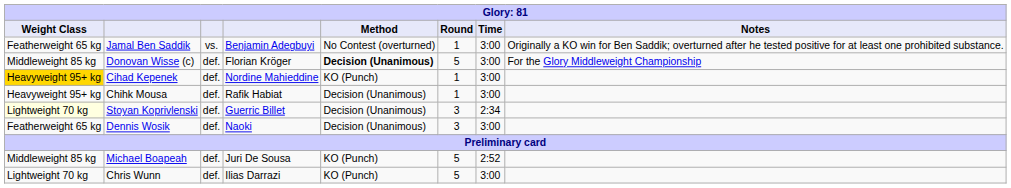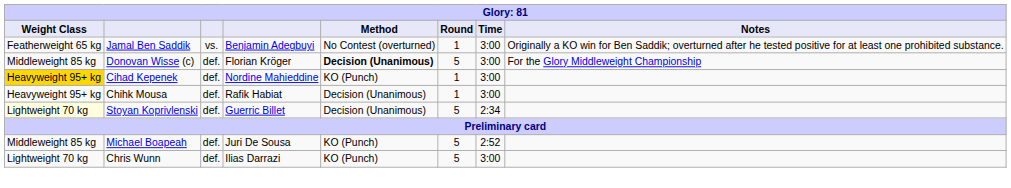 <table class="wikitable" style="font-size: 70%;">
 <tr>
 <th colspan="8" style="background-color: #ccf; color: #000080; text-align: center;"><strong>Glory: 81</strong></th>
 </tr>
 <tr>
 <th colspan="1" style="background-color: #E6E8FA; color: #000000; text-align: center;">Weight Class</th>
 <th colspan="1" style="background-color: #E6E8FA; color: #000000; text-align: center;"></th>
 <th colspan="1" style="background-color: #E6E8FA; color: #000000; text-align: center;"></th>
 <th colspan="1" style="background-color: #E6E8FA; color: #000000; text-align: center;"></th>
 <th colspan="1" style="background-color: #E6E8FA; color: #000000; text-align: center;">Method</th>
 <th colspan="1" style="background-color: #E6E8FA; color: #000000; text-align: center;">Round</th>
 <th colspan="1" style="background-color: #E6E8FA; color: #000000; text-align: center;">Time</th>
 <th colspan="1" style="background-color: #E6E8FA; color: #000000; text-align: center;">Notes</th>
 </tr>
 <tr>
 <td>Featherweight 65 kg</td>
 <td> <a href='#'>Jamal Ben Saddik</a></td>
 <td align=center>vs.</td>
 <td> <a href='#'>Benjamin Adegbuyi</a></td>
 <td>No Contest (overturned)</td>
 <td align=center>1</td>
 <td align=center>3:00</td>
 <td>Originally a KO win for Ben Saddik; overturned after he tested positive for at least one prohibited substance.</td>
 </tr>
 <tr>
 <td>Middleweight 85 kg</td>
 <td> <a href='#'>Donovan Wisse</a> (c)</td>
 <td align=center>def.</td>
 <td> Florian Kröger</td>
 <td><strong>Decision (Unanimous)</strong></td>
 <td align=center>5</td>
 <td align=center>3:00</td>
 <td>For the <a href='#'>Glory Middleweight Championship</a></td>
 </tr>
 <tr>
 <td style="background: gold;">Heavyweight 95+ kg</td>
 <td> <a href='#'>Cihad Kepenek</a></td>
 <td align=center>def.</td>
 <td> <a href='#'>Nordine Mahieddine</a></td>
 <td>KO (Punch)</td>
 <td align=center>1</td>
 <td align=center>3:00</td>
 <td></td>
 </tr>
 <tr>
 <td>Heavyweight 95+ kg</td>
 <td> Chihk Mousa</td>
 <td align=center>def.</td>
 <td> Rafik Habiat</td>
 <td>Decision (Unanimous)</td>
 <td align=center>1</td>
 <td align=center>3:00</td>
 <td></td>
 </tr>
 <tr>
 <td style="background: lightyellow;">Lightweight 70 kg</td>
 <td> <a href='#'>Stoyan Koprivlenski</a></td>
 <td align=center>def.</td>
 <td> <a href='#'>Guerric Billet</a></td>
 <td>Decision (Unanimous)</td>
-<td align=center>3</td>
+<td align=center>5</td>
 <td align=center>2:34</td>
-<td></td>
-</tr>
-<tr>
-<td>Featherweight 65 kg</td>
-<td> <a href='#'>Dennis Wosik</a></td>
-<td align=center>def.</td>
-<td> <a href='#'>Naoki</a></td>
-<td>Decision (Unanimous)</td>
-<td align=center>3</td>
-<td align=center>3:00</td>
 <td></td>
 </tr>
 <tr>
 <th colspan="8" style="background-color: #ccf; color: #000080; text-align: center;"><strong>Preliminary card</strong></th>
 </tr>
 <tr>
 <td>Middleweight 85 kg</td>
 <td> <a href='#'>Michael Boapeah</a></td>
 <td align=center>def.</td>
 <td> Juri De Sousa</td>
 <td>KO (Punch)</td>
 <td align=center>5</td>
 <td align=center>2:52</td>
 <td></td>
 </tr>
 <tr>
 <td>Lightweight 70 kg</td>
 <td> Chris Wunn</td>
 <td align=center>def.</td>
 <td> Ilias Darrazi</td>
 <td>KO (Punch)</td>
 <td align=center>5</td>
 <td align=center>3:00</td>
 <td></td>
 </tr>
 </table>
